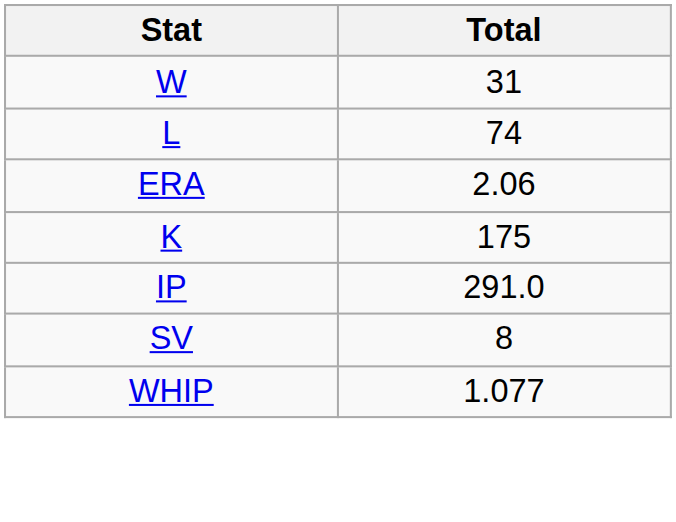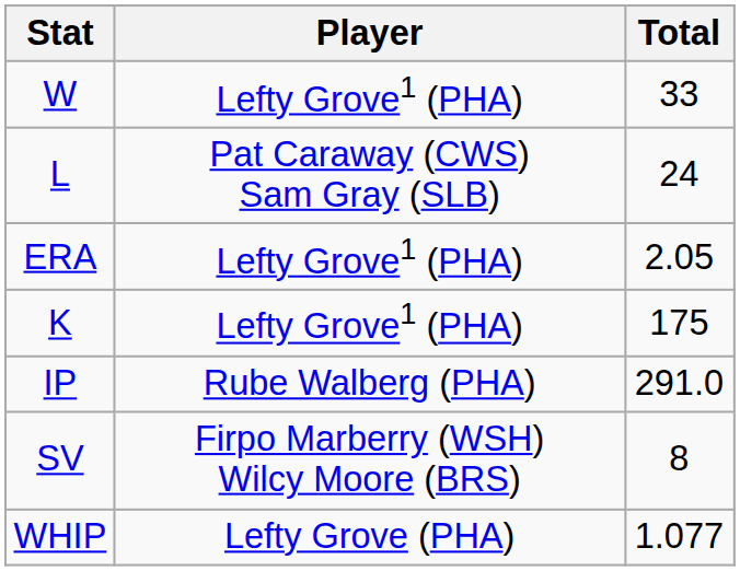 <table class="wikitable" style="text-align:center;">
 <tr>
 <th style="width:15%;">Stat</th>
+<th>Player</th>
 <th style="width:15%;">Total</th>
 </tr>
 <tr>
 <td><a href='#'>W</a></td>
-<td>31</td>
+<td><a href='#'>Lefty Grove</a><sup>1</sup> (<a href='#'>PHA</a>)</td>
+<td>33</td>
 </tr>
 <tr>
 <td><a href='#'>L</a></td>
-<td>74</td>
+<td><a href='#'>Pat Caraway</a> (<a href='#'>CWS</a>)<br><a href='#'>Sam Gray</a> (<a href='#'>SLB</a>)</td>
+<td>24</td>
 </tr>
 <tr>
 <td><a href='#'>ERA</a></td>
-<td>2.06</td>
+<td><a href='#'>Lefty Grove</a><sup>1</sup> (<a href='#'>PHA</a>)</td>
+<td>2.05</td>
 </tr>
 <tr>
 <td><a href='#'>K</a></td>
+<td><a href='#'>Lefty Grove</a><sup>1</sup> (<a href='#'>PHA</a>)</td>
 <td>175</td>
 </tr>
 <tr>
 <td><a href='#'>IP</a></td>
+<td><a href='#'>Rube Walberg</a> (<a href='#'>PHA</a>)</td>
 <td>291.0</td>
 </tr>
 <tr>
 <td><a href='#'>SV</a></td>
+<td><a href='#'>Firpo Marberry</a> (<a href='#'>WSH</a>)<br><a href='#'>Wilcy Moore</a> (<a href='#'>BRS</a>)</td>
 <td>8</td>
 </tr>
 <tr>
 <td><a href='#'>WHIP</a></td>
+<td><a href='#'>Lefty Grove</a> (<a href='#'>PHA</a>)</td>
 <td>1.077</td>
 </tr>
 </table>
